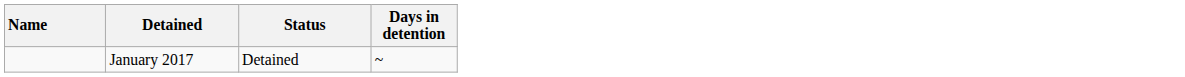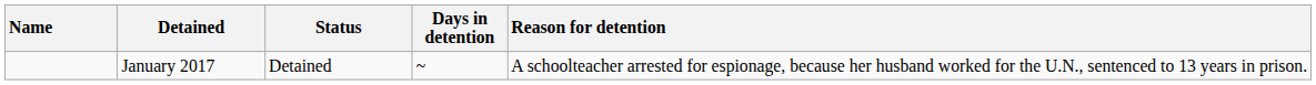 <table class="wikitable defaultleft col2center col3center col4center col5left sortable">
 <tr>
 <th style="text-align: left; width: 6em;">Name</th>
 <th style="width: 8em;">Detained</th>
 <th style="width: 8em;">Status</th>
 <th style="width: 5em;">Days in detention</th>
+<th class="unsortable" style="text-align: left;">Reason for detention</th>
 </tr>
 <tr>
 <td></td>
 <td>January 2017</td>
 <td>Detained</td>
 <td>~</td>
+<td>A schoolteacher arrested for espionage, because her husband worked for the U.N., sentenced to 13 years in prison.</td>
 </tr>
 </table>
